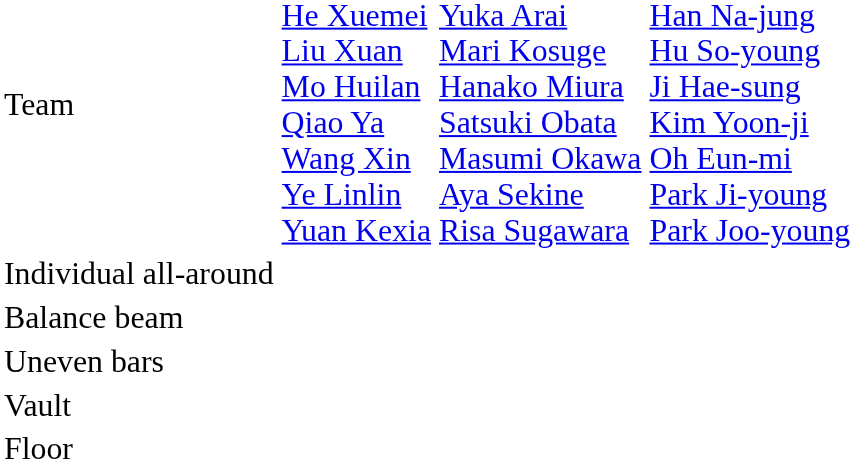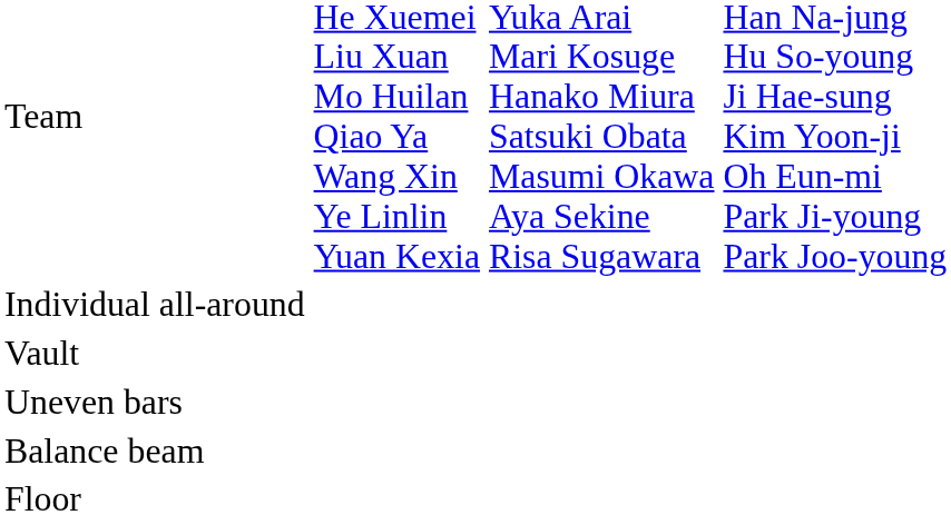 <table>
 <tr>
 <td>Team</td>
 <td><br><a href='#'>He Xuemei</a><br><a href='#'>Liu Xuan</a><br><a href='#'>Mo Huilan</a><br><a href='#'>Qiao Ya</a><br><a href='#'>Wang Xin</a><br><a href='#'>Ye Linlin</a><br><a href='#'>Yuan Kexia</a></td>
 <td><br><a href='#'>Yuka Arai</a><br><a href='#'>Mari Kosuge</a><br><a href='#'>Hanako Miura</a><br><a href='#'>Satsuki Obata</a><br><a href='#'>Masumi Okawa</a><br><a href='#'>Aya Sekine</a><br><a href='#'>Risa Sugawara</a></td>
 <td><br><a href='#'>Han Na-jung</a><br><a href='#'>Hu So-young</a><br><a href='#'>Ji Hae-sung</a><br><a href='#'>Kim Yoon-ji</a><br><a href='#'>Oh Eun-mi</a><br><a href='#'>Park Ji-young</a><br><a href='#'>Park Joo-young</a></td>
 </tr>
 <tr>
 <td>Individual all-around</td>
 <td></td>
 <td></td>
 <td></td>
 </tr>
 <tr>
-<td>Balance beam</td>
+<td>Vault</td>
 <td></td>
 <td></td>
 <td></td>
 </tr>
 <tr>
 <td>Uneven bars</td>
 <td></td>
 <td></td>
 <td></td>
 </tr>
 <tr>
-<td>Vault</td>
+<td>Balance beam</td>
 <td></td>
 <td></td>
 <td></td>
 </tr>
 <tr>
 <td>Floor</td>
 <td></td>
 <td></td>
 <td></td>
 </tr>
 </table>
